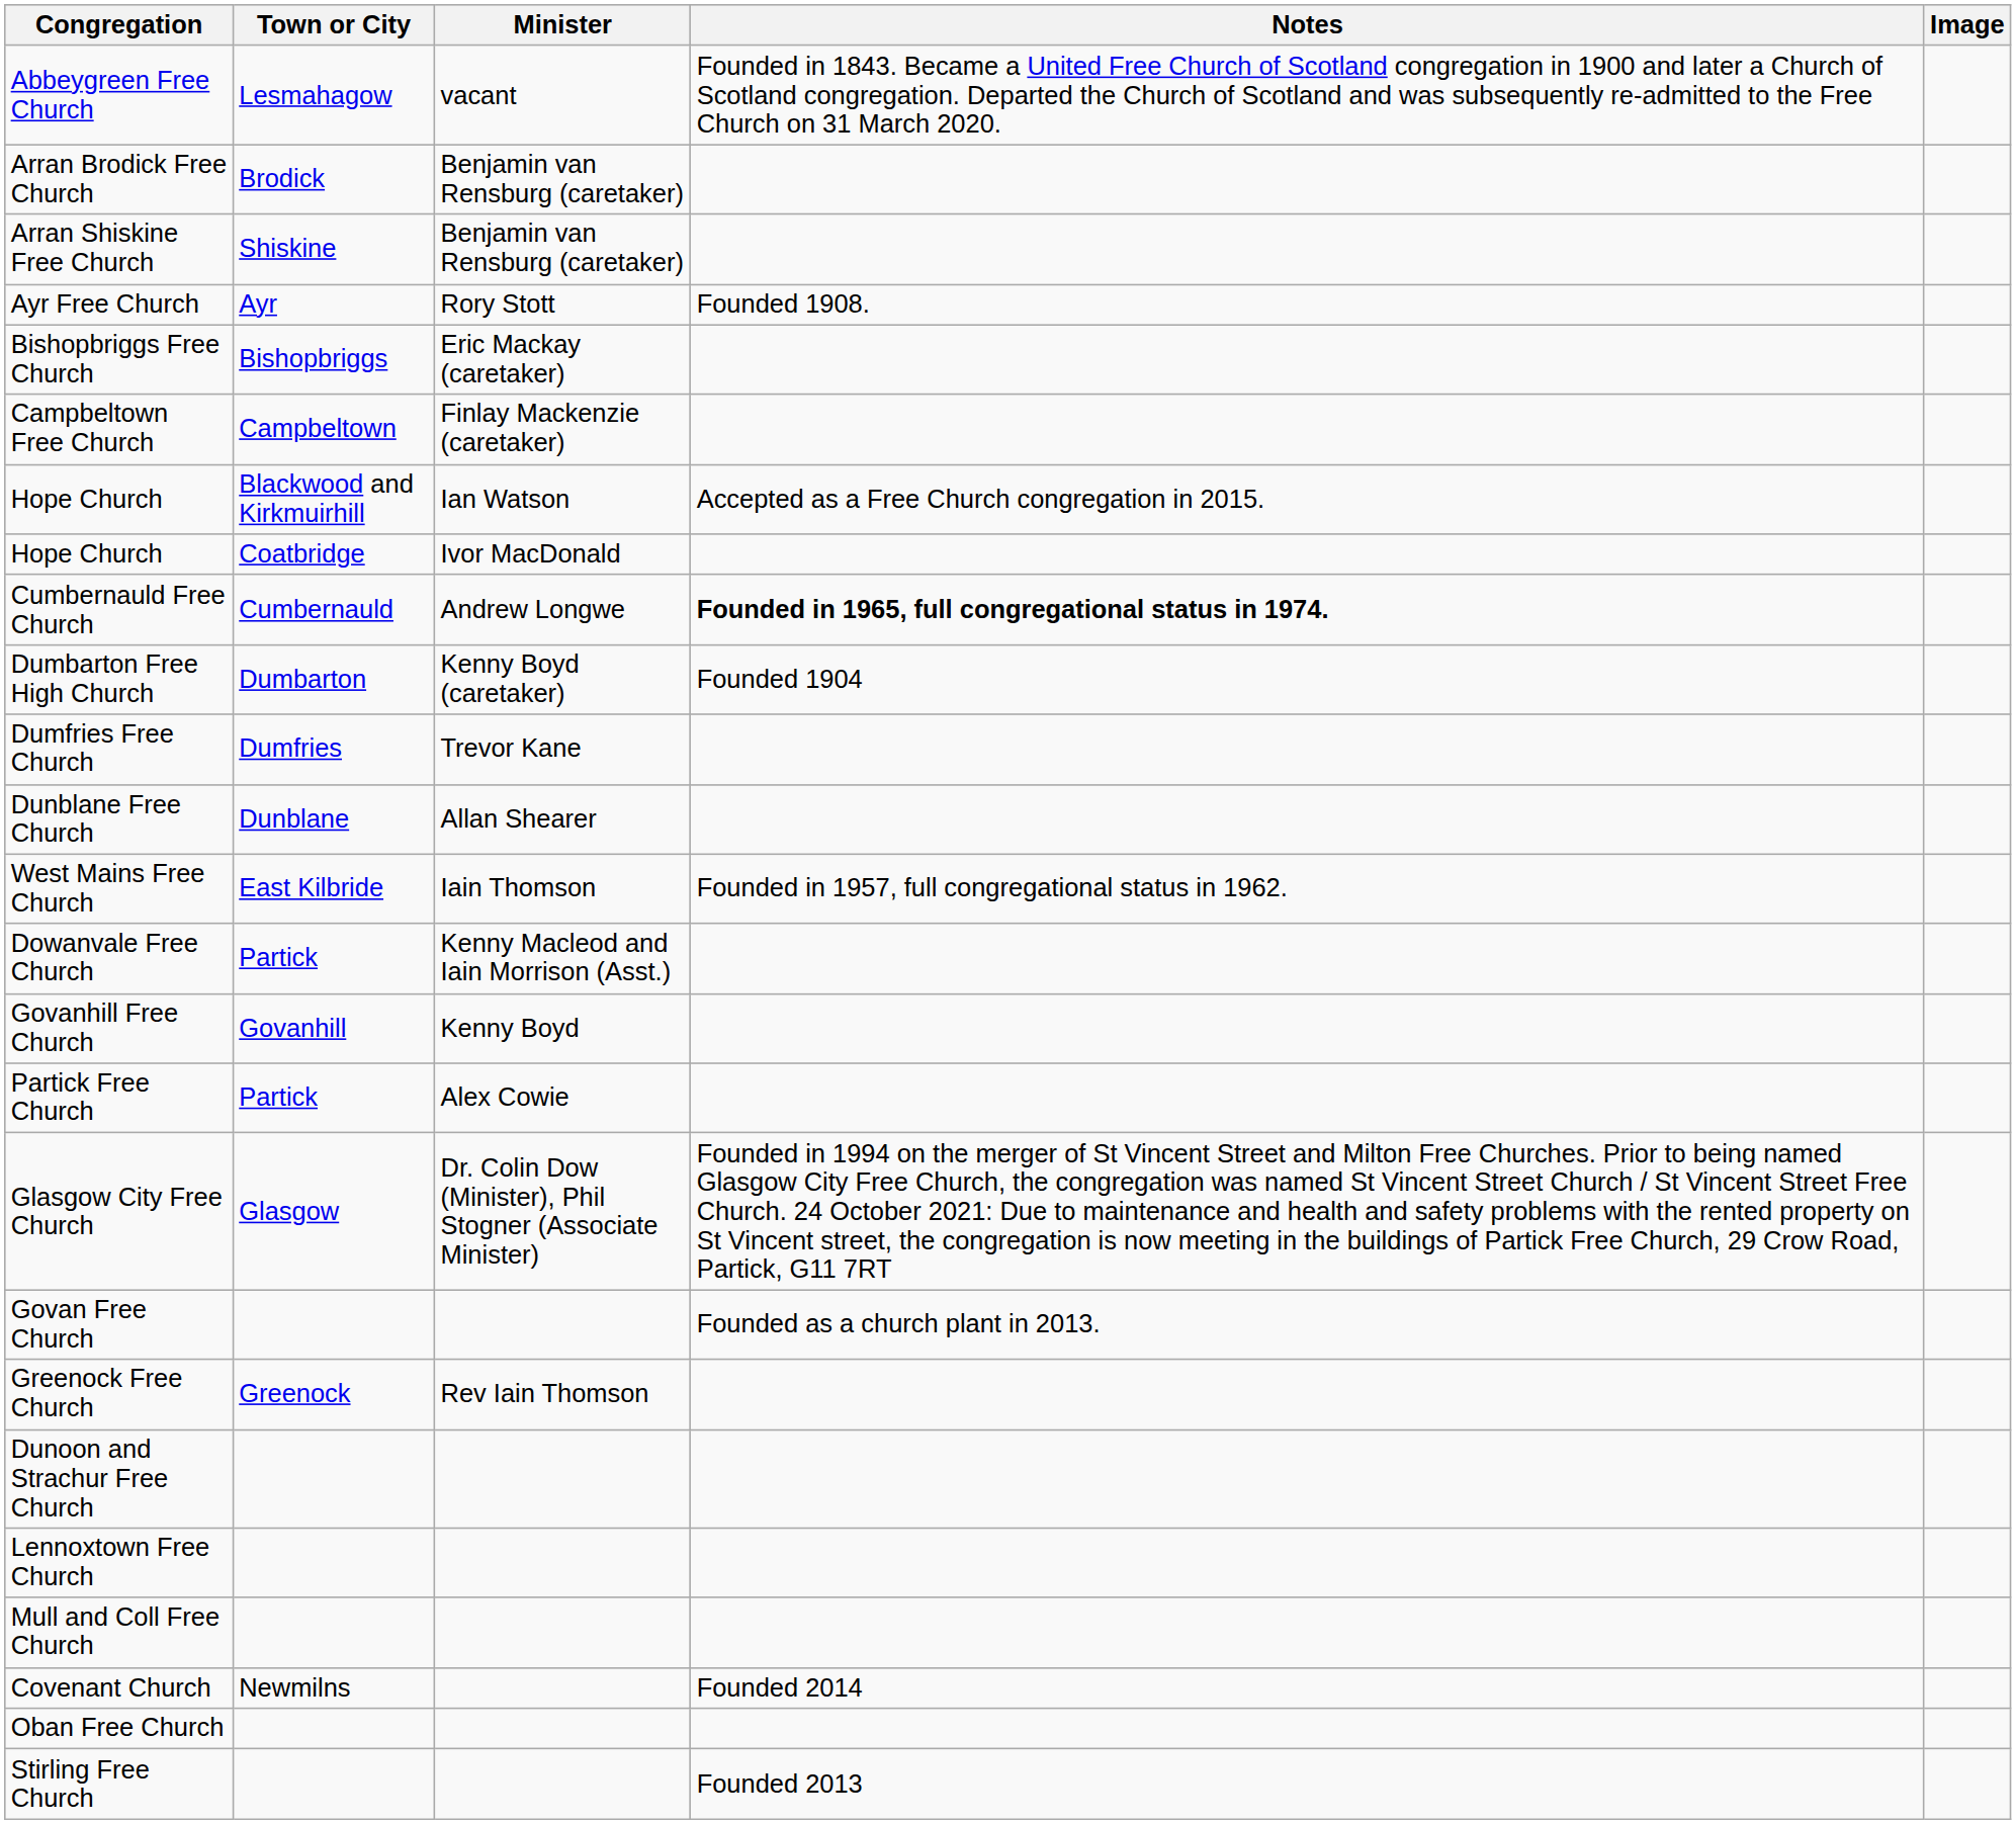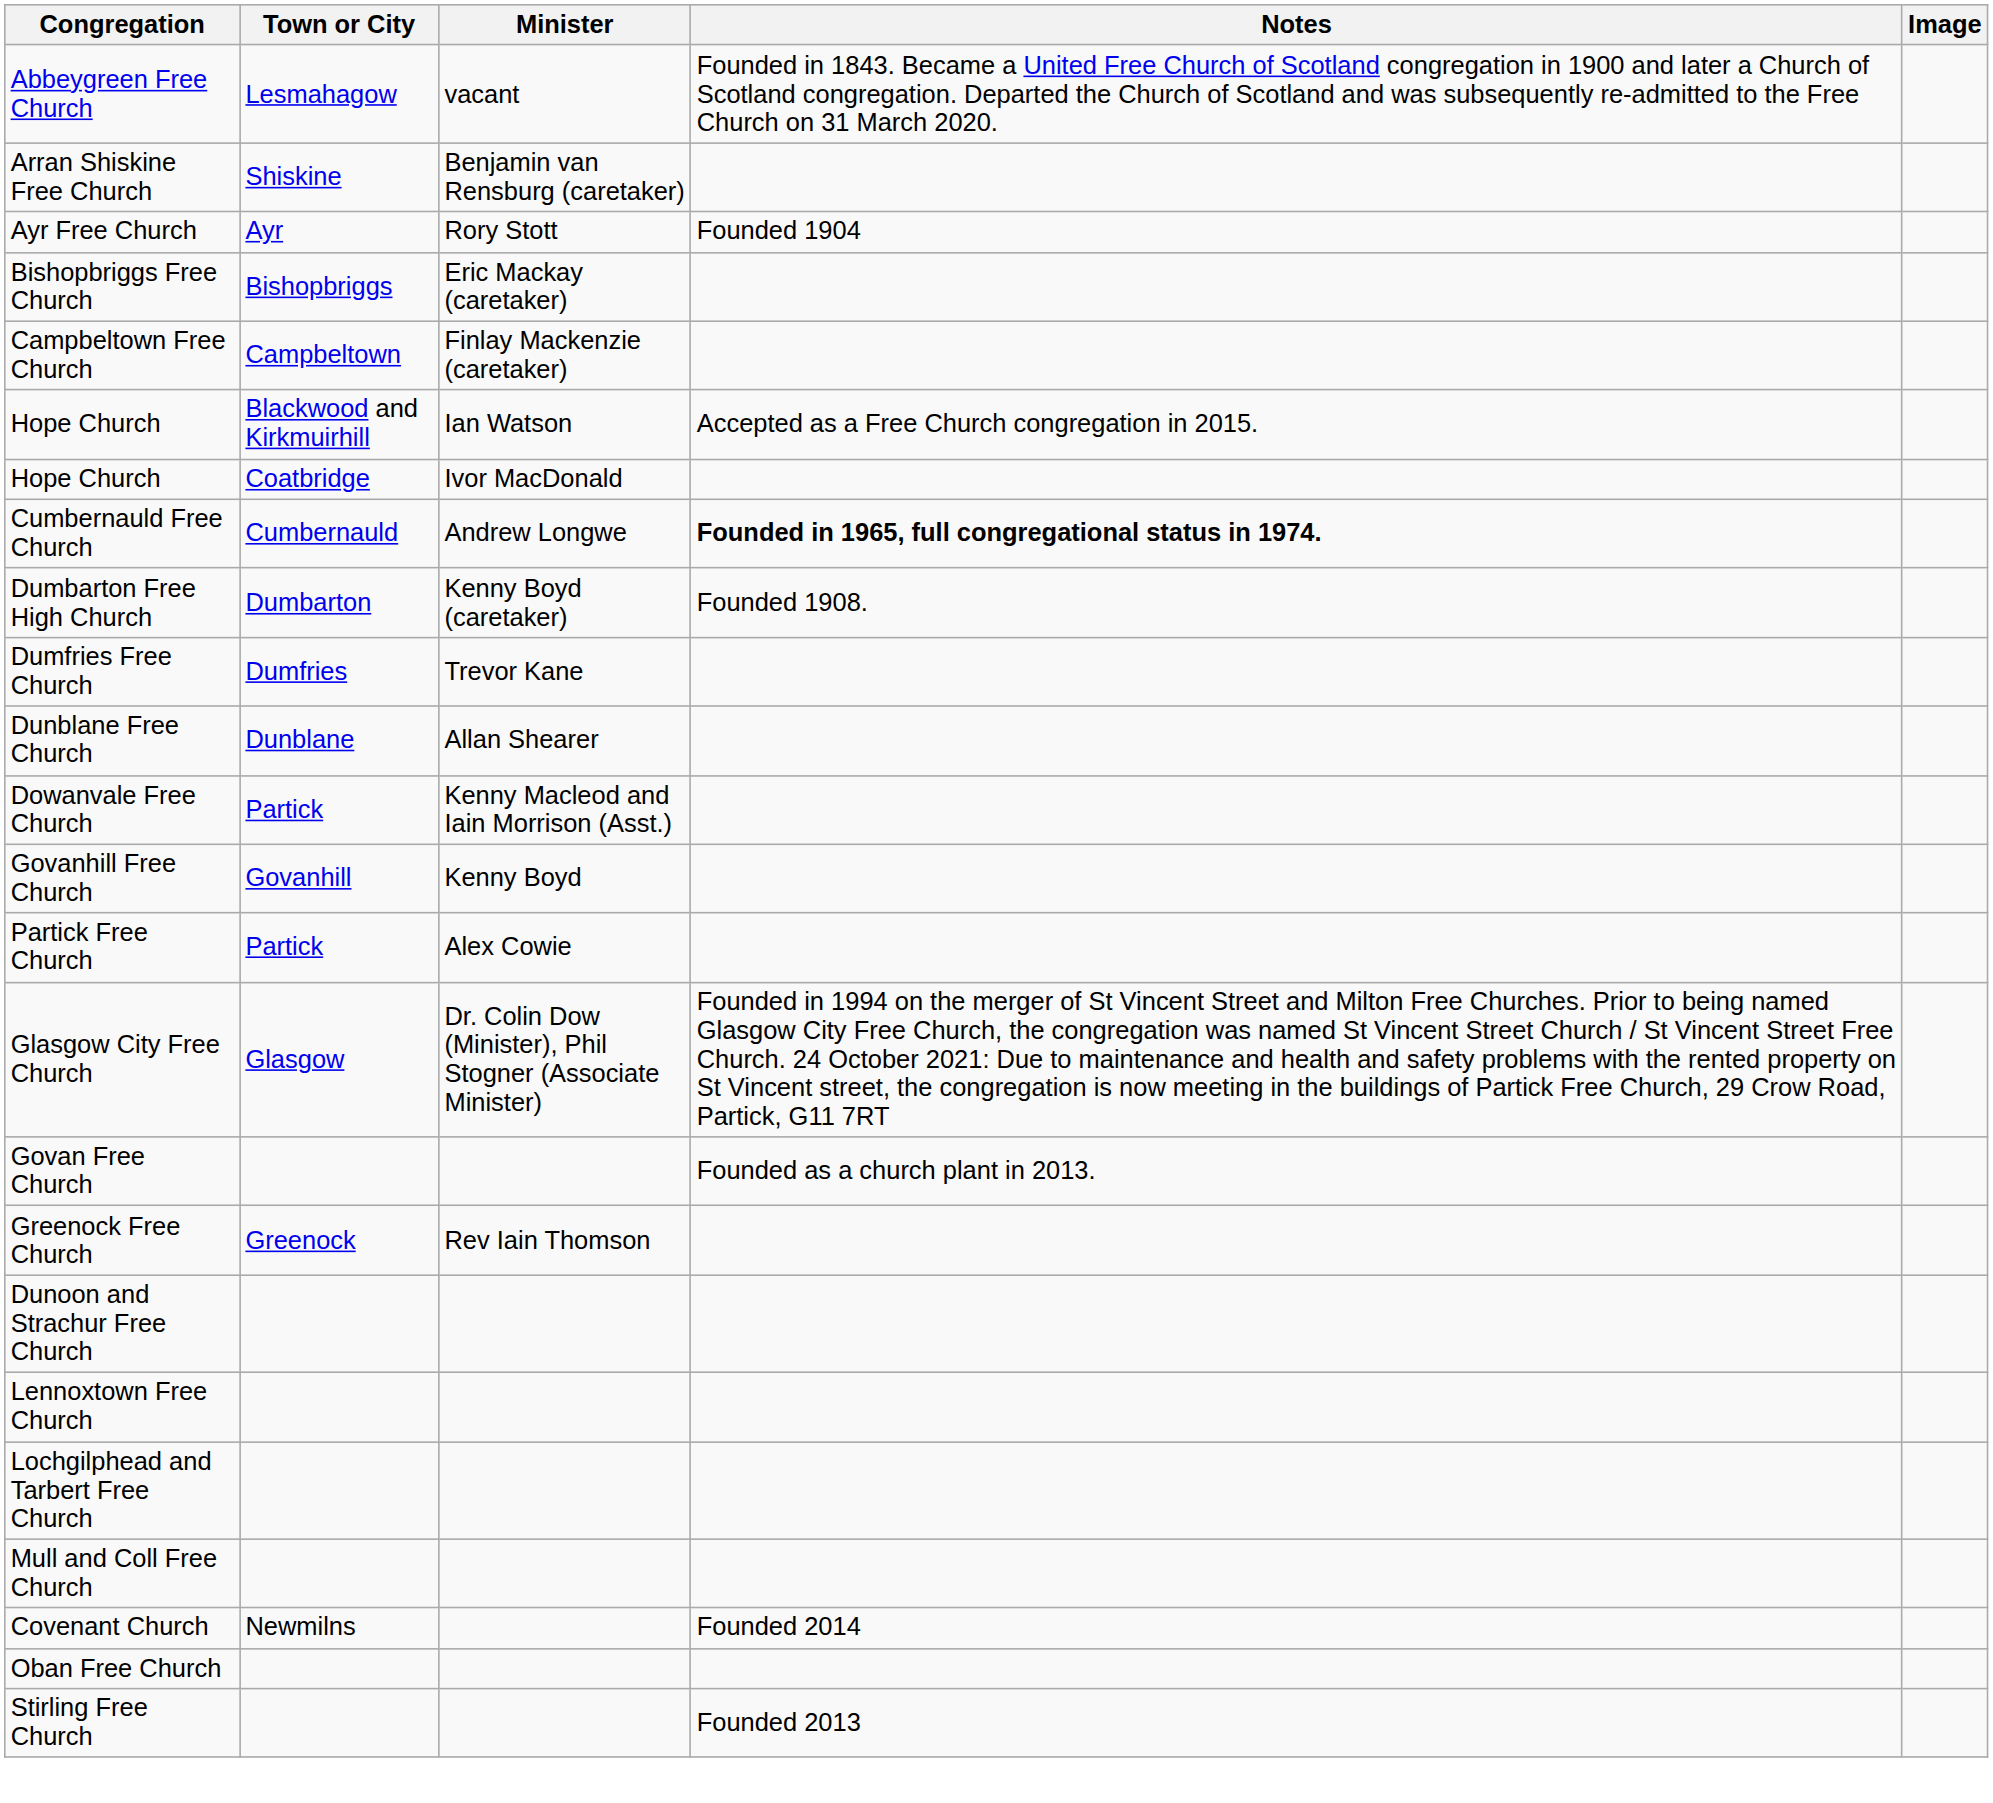 <table class="wikitable sortable">
 <tr>
 <th style="text-align:center;">Congregation</th>
 <th style="text-align:center;">Town or City</th>
 <th style="text-align:center;">Minister</th>
 <th style="text-align:center;">Notes</th>
 <th style="text-align:center;" class="unsortable">Image</th>
 </tr>
 <tr>
 <td><a href='#'>Abbeygreen Free Church</a></td>
 <td><a href='#'>Lesmahagow</a></td>
 <td>vacant</td>
 <td>Founded in 1843. Became a <a href='#'>United Free Church of Scotland</a> congregation in 1900 and later a Church of Scotland congregation. Departed the Church of Scotland and was subsequently re-admitted to the Free Church on 31 March 2020.</td>
 <td></td>
 </tr>
 <tr>
-<td>Arran Brodick Free Church</td>
-<td><a href='#'>Brodick</a></td>
-<td>Benjamin van Rensburg (caretaker)</td>
-<td></td>
-<td></td>
-</tr>
-<tr>
 <td>Arran Shiskine Free Church</td>
 <td><a href='#'>Shiskine</a></td>
 <td>Benjamin van Rensburg (caretaker)</td>
 <td></td>
 <td></td>
 </tr>
 <tr>
 <td>Ayr Free Church</td>
 <td><a href='#'>Ayr</a></td>
 <td>Rory Stott</td>
-<td>Founded 1908.</td>
+<td>Founded 1904</td>
 <td></td>
 </tr>
 <tr>
 <td>Bishopbriggs Free Church</td>
 <td><a href='#'>Bishopbriggs</a></td>
 <td>Eric Mackay (caretaker)</td>
 <td></td>
 <td></td>
 </tr>
 <tr>
 <td>Campbeltown Free Church</td>
 <td><a href='#'>Campbeltown</a></td>
 <td>Finlay Mackenzie (caretaker)</td>
 <td></td>
 <td></td>
 </tr>
 <tr>
 <td>Hope Church</td>
 <td><a href='#'>Blackwood</a> and <a href='#'>Kirkmuirhill</a></td>
 <td>Ian Watson</td>
 <td>Accepted as a Free Church congregation in 2015.</td>
 <td></td>
 </tr>
 <tr>
 <td>Hope Church</td>
 <td><a href='#'>Coatbridge</a></td>
 <td>Ivor MacDonald</td>
 <td></td>
 <td></td>
 </tr>
 <tr>
 <td>Cumbernauld Free Church</td>
 <td><a href='#'>Cumbernauld</a></td>
 <td>Andrew Longwe</td>
 <td><strong>Founded in 1965, full congregational status in 1974.</strong></td>
 <td></td>
 </tr>
 <tr>
 <td>Dumbarton Free High Church</td>
 <td><a href='#'>Dumbarton</a></td>
 <td>Kenny Boyd (caretaker)</td>
-<td>Founded 1904</td>
+<td>Founded 1908.</td>
 <td></td>
 </tr>
 <tr>
 <td>Dumfries Free Church</td>
 <td><a href='#'>Dumfries</a></td>
 <td>Trevor Kane</td>
 <td></td>
 <td></td>
 </tr>
 <tr>
 <td>Dunblane Free Church</td>
 <td><a href='#'>Dunblane</a></td>
 <td>Allan Shearer</td>
 <td></td>
-<td></td>
-</tr>
-<tr>
-<td>West Mains Free Church</td>
-<td><a href='#'>East Kilbride</a></td>
-<td>Iain Thomson</td>
-<td>Founded in 1957, full congregational status in 1962.</td>
 <td></td>
 </tr>
 <tr>
 <td>Dowanvale Free Church</td>
 <td><a href='#'>Partick</a></td>
 <td>Kenny Macleod and Iain Morrison (Asst.)</td>
 <td></td>
 <td></td>
 </tr>
 <tr>
 <td>Govanhill Free Church</td>
 <td><a href='#'>Govanhill</a></td>
 <td>Kenny Boyd</td>
 <td></td>
 <td></td>
 </tr>
 <tr>
 <td>Partick Free Church</td>
 <td><a href='#'>Partick</a></td>
 <td>Alex Cowie</td>
 <td></td>
 <td></td>
 </tr>
 <tr>
 <td>Glasgow City Free Church</td>
 <td><a href='#'>Glasgow</a></td>
 <td>Dr. Colin Dow (Minister), Phil Stogner (Associate Minister)</td>
 <td>Founded in 1994 on the merger of St Vincent Street and Milton Free Churches.  Prior to being named Glasgow City Free Church, the congregation was named St Vincent Street Church / St Vincent Street Free Church.  24 October 2021:  Due to maintenance and health and safety problems with the rented property on St Vincent street, the congregation is now meeting in the buildings of Partick Free Church, 29 Crow Road, Partick, G11 7RT</td>
 <td></td>
 </tr>
 <tr>
 <td>Govan Free Church</td>
 <td></td>
 <td></td>
 <td>Founded as a church plant in 2013.</td>
 <td></td>
 </tr>
 <tr>
 <td>Greenock Free Church</td>
 <td><a href='#'>Greenock</a></td>
 <td>Rev Iain Thomson</td>
 <td></td>
 <td></td>
 </tr>
 <tr>
 <td>Dunoon and Strachur Free Church</td>
 <td></td>
 <td></td>
 <td></td>
 <td></td>
 </tr>
 <tr>
 <td>Lennoxtown Free Church</td>
 <td></td>
 <td></td>
 <td></td>
 <td></td>
 </tr>
 <tr>
+<td>Lochgilphead and Tarbert Free Church</td>
+<td></td>
+<td></td>
+<td></td>
+<td></td>
+</tr>
+<tr>
 <td>Mull and Coll Free Church</td>
 <td></td>
 <td></td>
 <td></td>
 <td></td>
 </tr>
 <tr>
 <td>Covenant Church</td>
 <td>Newmilns</td>
 <td></td>
 <td>Founded 2014</td>
 <td></td>
 </tr>
 <tr>
 <td>Oban Free Church</td>
 <td></td>
 <td></td>
 <td></td>
 <td></td>
 </tr>
 <tr>
 <td>Stirling Free Church</td>
 <td></td>
 <td></td>
 <td>Founded 2013</td>
 <td></td>
 </tr>
 </table>
